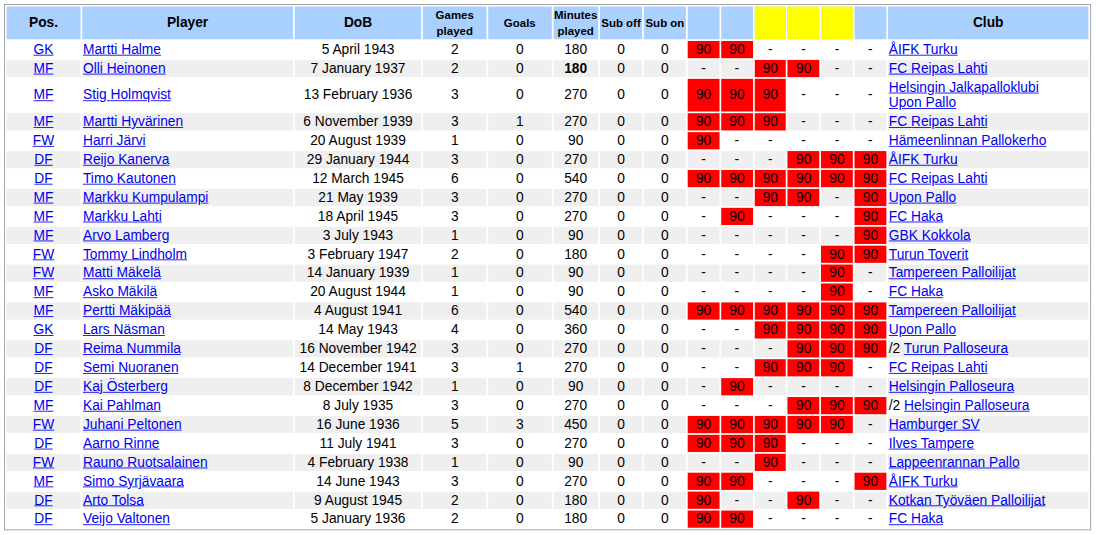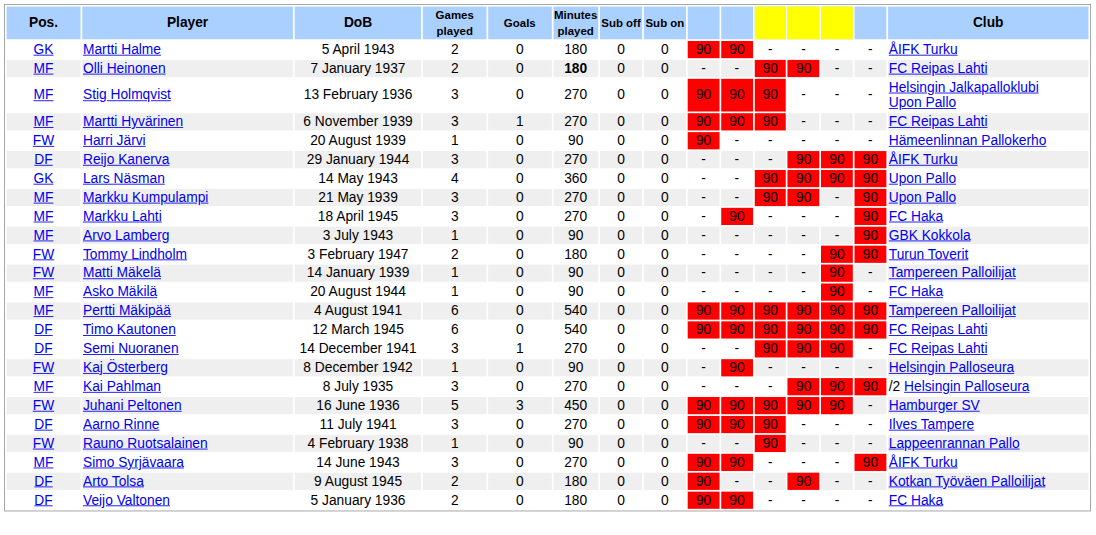 <table border="0" width="100%" style="border: 1px solid #999; background-color:#FFFFFF; text-align:center">
 <tr align="center" bgcolor="#AAD0FF">
 <th width=7%>Pos.</th>
 <th width=20%>Player</th>
 <th width=12%>DoB</th>
 <th width=6%><small>Games<br>played</small></th>
 <th width=6%><small>Goals</small></th>
 <th width=4%><small>Minutes<br>played</small></th>
 <th width=4%><small>Sub off</small></th>
 <th width=4%><small>Sub on</small></th>
 <th width=3%></th>
 <th width=3%></th>
 <th width=3% bgcolor=yellow></th>
 <th width=3% bgcolor=yellow></th>
 <th width=3% bgcolor=yellow></th>
 <th width=3%></th>
 <th width=27%>Club</th>
 </tr>
 <tr>
 <td><a href='#'>GK</a></td>
 <td align="left"><a href='#'>Martti Halme</a></td>
 <td>5 April 1943</td>
 <td>2</td>
 <td>0</td>
 <td>180</td>
 <td>0</td>
 <td>0</td>
 <td bgcolor=red>90</td>
 <td bgcolor=red>90</td>
 <td>-</td>
 <td>-</td>
 <td>-</td>
 <td>-</td>
 <td align="left"> <a href='#'>ÅIFK Turku</a></td>
 </tr>
 <tr bgcolor="#EFEFEF">
 <td><a href='#'>MF</a></td>
 <td align="left"><a href='#'>Olli Heinonen</a></td>
 <td>7 January 1937</td>
 <td>2</td>
 <td>0</td>
 <td><strong>180</strong></td>
 <td>0</td>
 <td>0</td>
 <td>-</td>
 <td>-</td>
 <td bgcolor=red>90</td>
 <td bgcolor=red>90</td>
 <td>-</td>
 <td>-</td>
 <td align="left"> <a href='#'>FC Reipas Lahti</a></td>
 </tr>
 <tr>
 <td><a href='#'>MF</a></td>
 <td align="left"><a href='#'>Stig Holmqvist</a></td>
 <td>13 February 1936</td>
 <td>3</td>
 <td>0</td>
 <td>270</td>
 <td>0</td>
 <td>0</td>
 <td bgcolor=red>90</td>
 <td bgcolor=red>90</td>
 <td bgcolor=red>90</td>
 <td>-</td>
 <td>-</td>
 <td>-</td>
 <td align="left"> <a href='#'>Helsingin Jalkapalloklubi</a><br> <a href='#'>Upon Pallo</a></td>
 </tr>
 <tr bgcolor="#EFEFEF">
 <td><a href='#'>MF</a></td>
 <td align="left"><a href='#'>Martti Hyvärinen</a></td>
 <td>6 November 1939</td>
 <td>3</td>
 <td>1</td>
 <td>270</td>
 <td>0</td>
 <td>0</td>
 <td bgcolor=red>90</td>
 <td bgcolor=red>90</td>
 <td bgcolor=red>90</td>
 <td>-</td>
 <td>-</td>
 <td>-</td>
 <td align="left"> <a href='#'>FC Reipas Lahti</a></td>
 </tr>
 <tr>
 <td><a href='#'>FW</a></td>
 <td align="left"><a href='#'>Harri Järvi</a></td>
 <td>20 August 1939</td>
 <td>1</td>
 <td>0</td>
 <td>90</td>
 <td>0</td>
 <td>0</td>
 <td bgcolor=red>90</td>
 <td>-</td>
 <td>-</td>
 <td>-</td>
 <td>-</td>
 <td>-</td>
 <td align="left"> <a href='#'>Hämeenlinnan Pallokerho</a></td>
 </tr>
 <tr bgcolor="#EFEFEF">
 <td><a href='#'>DF</a></td>
 <td align="left"><a href='#'>Reijo Kanerva</a></td>
 <td>29 January 1944</td>
 <td>3</td>
 <td>0</td>
 <td>270</td>
 <td>0</td>
 <td>0</td>
 <td>-</td>
 <td>-</td>
 <td>-</td>
 <td bgcolor=red>90</td>
 <td bgcolor=red>90</td>
 <td bgcolor=red>90</td>
 <td align="left"> <a href='#'>ÅIFK Turku</a></td>
 </tr>
 <tr>
-<td><a href='#'>DF</a></td>
-<td align="left"><a href='#'>Timo Kautonen</a></td>
-<td>12 March 1945</td>
-<td>6</td>
+<td><a href='#'>GK</a></td>
+<td align="left"><a href='#'>Lars Näsman</a></td>
+<td>14 May 1943</td>
+<td>4</td>
 <td>0</td>
-<td>540</td>
+<td>360</td>
 <td>0</td>
 <td>0</td>
+<td>-</td>
+<td>-</td>
 <td bgcolor=red>90</td>
 <td bgcolor=red>90</td>
 <td bgcolor=red>90</td>
 <td bgcolor=red>90</td>
-<td bgcolor=red>90</td>
-<td bgcolor=red>90</td>
-<td align="left"> <a href='#'>FC Reipas Lahti</a></td>
+<td align="left"> <a href='#'>Upon Pallo</a></td>
 </tr>
 <tr bgcolor="#EFEFEF">
 <td><a href='#'>MF</a></td>
 <td align="left"><a href='#'>Markku Kumpulampi</a></td>
 <td>21 May 1939</td>
 <td>3</td>
 <td>0</td>
 <td>270</td>
 <td>0</td>
 <td>0</td>
 <td>-</td>
 <td>-</td>
 <td bgcolor=red>90</td>
 <td bgcolor=red>90</td>
 <td>-</td>
 <td bgcolor=red>90</td>
 <td align="left"> <a href='#'>Upon Pallo</a></td>
 </tr>
 <tr>
 <td><a href='#'>MF</a></td>
 <td align="left"><a href='#'>Markku Lahti</a></td>
 <td>18 April 1945</td>
 <td>3</td>
 <td>0</td>
 <td>270</td>
 <td>0</td>
 <td>0</td>
 <td>-</td>
 <td bgcolor=red>90</td>
 <td>-</td>
 <td>-</td>
 <td>-</td>
 <td bgcolor=red>90</td>
 <td align="left"> <a href='#'>FC Haka</a></td>
 </tr>
 <tr bgcolor="#EFEFEF">
 <td><a href='#'>MF</a></td>
 <td align="left"><a href='#'>Arvo Lamberg</a></td>
 <td>3 July 1943</td>
 <td>1</td>
 <td>0</td>
 <td>90</td>
 <td>0</td>
 <td>0</td>
 <td>-</td>
 <td>-</td>
 <td>-</td>
 <td>-</td>
 <td>-</td>
 <td bgcolor=red>90</td>
 <td align="left"> <a href='#'>GBK Kokkola</a></td>
 </tr>
 <tr>
 <td><a href='#'>FW</a></td>
 <td align="left"><a href='#'>Tommy Lindholm</a></td>
 <td>3 February 1947</td>
 <td>2</td>
 <td>0</td>
 <td>180</td>
 <td>0</td>
 <td>0</td>
 <td>-</td>
 <td>-</td>
 <td>-</td>
 <td>-</td>
 <td bgcolor=red>90</td>
 <td bgcolor=red>90</td>
 <td align="left"> <a href='#'>Turun Toverit</a></td>
 </tr>
 <tr bgcolor="#EFEFEF">
 <td><a href='#'>FW</a></td>
 <td align="left"><a href='#'>Matti Mäkelä</a></td>
 <td>14 January 1939</td>
 <td>1</td>
 <td>0</td>
 <td>90</td>
 <td>0</td>
 <td>0</td>
 <td>-</td>
 <td>-</td>
 <td>-</td>
 <td>-</td>
 <td bgcolor=red>90</td>
 <td>-</td>
 <td align="left"> <a href='#'>Tampereen Palloilijat</a></td>
 </tr>
 <tr>
 <td><a href='#'>MF</a></td>
 <td align="left"><a href='#'>Asko Mäkilä</a></td>
 <td>20 August 1944</td>
 <td>1</td>
 <td>0</td>
 <td>90</td>
 <td>0</td>
 <td>0</td>
 <td>-</td>
 <td>-</td>
 <td>-</td>
 <td>-</td>
 <td bgcolor=red>90</td>
 <td>-</td>
 <td align="left"> <a href='#'>FC Haka</a></td>
 </tr>
 <tr bgcolor="#EFEFEF">
 <td><a href='#'>MF</a></td>
 <td align="left"><a href='#'>Pertti Mäkipää</a></td>
 <td>4 August 1941</td>
 <td>6</td>
 <td>0</td>
 <td>540</td>
 <td>0</td>
 <td>0</td>
 <td bgcolor=red>90</td>
 <td bgcolor=red>90</td>
 <td bgcolor=red>90</td>
 <td bgcolor=red>90</td>
 <td bgcolor=red>90</td>
 <td bgcolor=red>90</td>
 <td align="left"> <a href='#'>Tampereen Palloilijat</a></td>
 </tr>
 <tr>
-<td><a href='#'>GK</a></td>
-<td align="left"><a href='#'>Lars Näsman</a></td>
-<td>14 May 1943</td>
-<td>4</td>
+<td><a href='#'>DF</a></td>
+<td align="left"><a href='#'>Timo Kautonen</a></td>
+<td>12 March 1945</td>
+<td>6</td>
 <td>0</td>
-<td>360</td>
+<td>540</td>
 <td>0</td>
 <td>0</td>
-<td>-</td>
-<td>-</td>
 <td bgcolor=red>90</td>
 <td bgcolor=red>90</td>
 <td bgcolor=red>90</td>
 <td bgcolor=red>90</td>
-<td align="left"> <a href='#'>Upon Pallo</a></td>
-</tr>
-<tr bgcolor="#EFEFEF">
-<td><a href='#'>DF</a></td>
-<td align="left"><a href='#'>Reima Nummila</a></td>
-<td>16 November 1942</td>
-<td>3</td>
-<td>0</td>
-<td>270</td>
-<td>0</td>
-<td>0</td>
-<td>-</td>
-<td>-</td>
-<td>-</td>
 <td bgcolor=red>90</td>
 <td bgcolor=red>90</td>
-<td bgcolor=red>90</td>
-<td align="left">/2 <a href='#'>Turun Palloseura</a></td>
+<td align="left"> <a href='#'>FC Reipas Lahti</a></td>
 </tr>
 <tr>
 <td><a href='#'>DF</a></td>
 <td align="left"><a href='#'>Semi Nuoranen</a></td>
 <td>14 December 1941</td>
 <td>3</td>
 <td>1</td>
 <td>270</td>
 <td>0</td>
 <td>0</td>
 <td>-</td>
 <td>-</td>
 <td bgcolor=red>90</td>
 <td bgcolor=red>90</td>
 <td bgcolor=red>90</td>
 <td>-</td>
 <td align="left"> <a href='#'>FC Reipas Lahti</a></td>
 </tr>
 <tr bgcolor="#EFEFEF">
-<td><a href='#'>DF</a></td>
+<td><a href='#'>FW</a></td>
 <td align="left"><a href='#'>Kaj Österberg</a></td>
 <td>8 December 1942</td>
 <td>1</td>
 <td>0</td>
 <td>90</td>
 <td>0</td>
 <td>0</td>
 <td>-</td>
 <td bgcolor=red>90</td>
 <td>-</td>
 <td>-</td>
 <td>-</td>
 <td>-</td>
 <td align="left"> <a href='#'>Helsingin Palloseura</a></td>
 </tr>
 <tr>
 <td><a href='#'>MF</a></td>
 <td align="left"><a href='#'>Kai Pahlman</a></td>
 <td>8 July 1935</td>
 <td>3</td>
 <td>0</td>
 <td>270</td>
 <td>0</td>
 <td>0</td>
 <td>-</td>
 <td>-</td>
 <td>-</td>
 <td bgcolor=red>90</td>
 <td bgcolor=red>90</td>
 <td bgcolor=red>90</td>
 <td align="left">/2 <a href='#'>Helsingin Palloseura</a></td>
 </tr>
 <tr bgcolor="#EFEFEF">
 <td><a href='#'>FW</a></td>
 <td align="left"><a href='#'>Juhani Peltonen</a></td>
 <td>16 June 1936</td>
 <td>5</td>
 <td>3</td>
 <td>450</td>
 <td>0</td>
 <td>0</td>
 <td bgcolor=red>90</td>
 <td bgcolor=red>90</td>
 <td bgcolor=red>90</td>
 <td bgcolor=red>90</td>
 <td bgcolor=red>90</td>
 <td>-</td>
 <td align="left"> <a href='#'>Hamburger SV</a></td>
 </tr>
 <tr>
 <td><a href='#'>DF</a></td>
 <td align="left"><a href='#'>Aarno Rinne</a></td>
 <td>11 July 1941</td>
 <td>3</td>
 <td>0</td>
 <td>270</td>
 <td>0</td>
 <td>0</td>
 <td bgcolor=red>90</td>
 <td bgcolor=red>90</td>
 <td bgcolor=red>90</td>
 <td>-</td>
 <td>-</td>
 <td>-</td>
 <td align="left"> <a href='#'>Ilves Tampere</a></td>
 </tr>
 <tr bgcolor="#EFEFEF">
 <td><a href='#'>FW</a></td>
 <td align="left"><a href='#'>Rauno Ruotsalainen</a></td>
 <td>4 February 1938</td>
 <td>1</td>
 <td>0</td>
 <td>90</td>
 <td>0</td>
 <td>0</td>
 <td>-</td>
 <td>-</td>
 <td bgcolor=red>90</td>
 <td>-</td>
 <td>-</td>
 <td>-</td>
 <td align="left"> <a href='#'>Lappeenrannan Pallo</a></td>
 </tr>
 <tr>
 <td><a href='#'>MF</a></td>
 <td align="left"><a href='#'>Simo Syrjävaara</a></td>
 <td>14 June 1943</td>
 <td>3</td>
 <td>0</td>
 <td>270</td>
 <td>0</td>
 <td>0</td>
 <td bgcolor=red>90</td>
 <td bgcolor=red>90</td>
 <td>-</td>
 <td>-</td>
 <td>-</td>
 <td bgcolor=red>90</td>
 <td align="left"> <a href='#'>ÅIFK Turku</a></td>
 </tr>
 <tr bgcolor="#EFEFEF">
 <td><a href='#'>DF</a></td>
 <td align="left"><a href='#'>Arto Tolsa</a></td>
 <td>9 August 1945</td>
 <td>2</td>
 <td>0</td>
 <td>180</td>
 <td>0</td>
 <td>0</td>
 <td bgcolor=red>90</td>
 <td>-</td>
 <td>-</td>
 <td bgcolor=red>90</td>
 <td>-</td>
 <td>-</td>
 <td align="left"> <a href='#'>Kotkan Työväen Palloilijat</a></td>
 </tr>
 <tr>
 <td><a href='#'>DF</a></td>
 <td align="left"><a href='#'>Veijo Valtonen</a></td>
 <td>5 January 1936</td>
 <td>2</td>
 <td>0</td>
 <td>180</td>
 <td>0</td>
 <td>0</td>
 <td bgcolor=red>90</td>
 <td bgcolor=red>90</td>
 <td>-</td>
 <td>-</td>
 <td>-</td>
 <td>-</td>
 <td align="left"> <a href='#'>FC Haka</a></td>
 </tr>
 </table>
